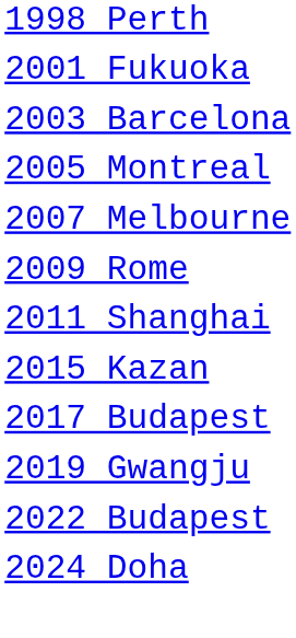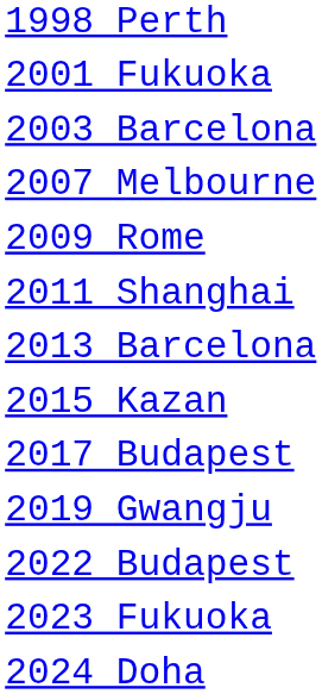 <table>
 <tr>
 <td><a href='#'>1998 Perth</a><br></td>
 <td nowrap></td>
 <td></td>
 <td></td>
 </tr>
 <tr>
 <td><a href='#'>2001 Fukuoka</a><br></td>
 <td></td>
 <td></td>
 <td></td>
 </tr>
 <tr>
 <td><a href='#'>2003 Barcelona</a><br></td>
 <td></td>
 <td></td>
 <td></td>
 </tr>
 <tr>
-<td><a href='#'>2005 Montreal</a><br></td>
-<td></td>
-<td></td>
-<td></td>
-</tr>
-<tr>
 <td><a href='#'>2007 Melbourne</a><br></td>
 <td></td>
 <td></td>
 <td></td>
 </tr>
 <tr>
 <td><a href='#'>2009 Rome</a><br></td>
 <td></td>
 <td></td>
 <td nowrap></td>
 </tr>
 <tr>
 <td><a href='#'>2011 Shanghai</a><br></td>
+<td></td>
+<td></td>
+<td></td>
+</tr>
+<tr>
+<td><a href='#'>2013 Barcelona</a><br></td>
 <td></td>
 <td></td>
 <td></td>
 </tr>
 <tr>
 <td><a href='#'>2015 Kazan</a><br></td>
 <td></td>
 <td></td>
 <td></td>
 </tr>
 <tr>
 <td><a href='#'>2017 Budapest</a><br></td>
 <td></td>
 <td></td>
 <td></td>
 </tr>
 <tr>
 <td><a href='#'>2019 Gwangju</a><br></td>
 <td></td>
 <td nowrap></td>
 <td></td>
 </tr>
 <tr>
 <td><a href='#'>2022 Budapest</a><br></td>
 <td></td>
 <td></td>
 <td></td>
 </tr>
 <tr>
+<td><a href='#'>2023 Fukuoka</a><br></td>
+<td></td>
+<td></td>
+<td></td>
+</tr>
+<tr>
 <td><a href='#'>2024 Doha</a><br></td>
 <td></td>
 <td></td>
 <td></td>
 </tr>
 </table>
